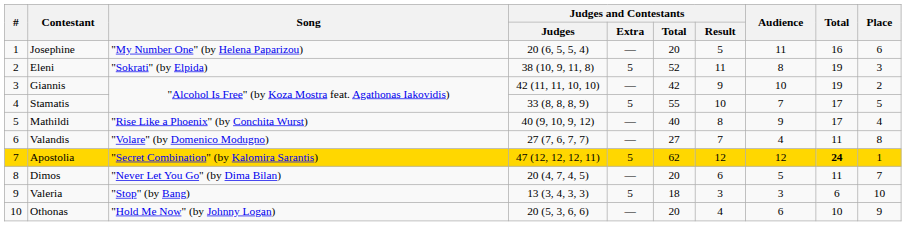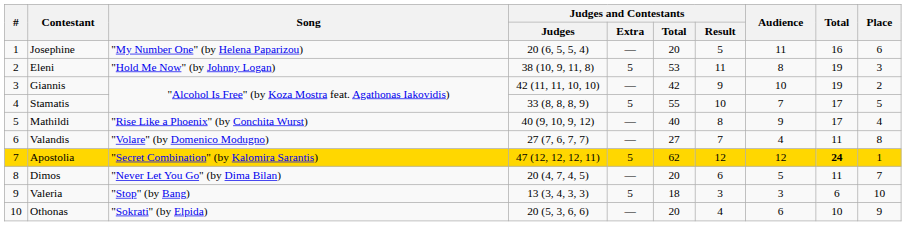 <table class="sortable wikitable" style="text-align:center;" width="100%">
 <tr>
 <th rowspan="2">#</th>
 <th rowspan="2">Contestant</th>
 <th rowspan="2">Song</th>
 <th colspan="4">Judges and Contestants</th>
 <th rowspan="2">Audience</th>
 <th rowspan="2">Total</th>
 <th rowspan="2">Place</th>
 </tr>
 <tr>
 <th width="11%">Judges</th>
 <th>Extra</th>
 <th>Total</th>
 <th>Result</th>
 </tr>
 <tr>
 <td>1</td>
 <td align="left">Josephine</td>
 <td align="left"> "<a href='#'>My Number One</a>" (by <a href='#'>Helena Paparizou</a>)</td>
 <td>20 (6, 5, 5, 4)</td>
 <td>—</td>
 <td>20</td>
 <td>5</td>
 <td>11</td>
 <td>16</td>
 <td>6</td>
 </tr>
 <tr>
 <td>2</td>
 <td align="left">Eleni</td>
-<td align="left"> "<a href='#'>Sokrati</a>" (by <a href='#'>Elpida</a>)</td>
+<td align="left"> "<a href='#'>Hold Me Now</a>" (by <a href='#'>Johnny Logan</a>)</td>
 <td>38 (10, 9, 11, 8)</td>
 <td>5</td>
-<td>52</td>
+<td>53</td>
 <td>11</td>
 <td>8</td>
 <td>19</td>
 <td>3</td>
 </tr>
 <tr>
 <td>3</td>
 <td align="left">Giannis</td>
 <td rowspan="2"> "<a href='#'>Alcohol Is Free</a>" (by <a href='#'>Koza Mostra</a> feat. <a href='#'>Agathonas Iakovidis</a>)</td>
 <td>42 (11, 11, 10, 10)</td>
 <td>—</td>
 <td>42</td>
 <td>9</td>
 <td>10</td>
 <td>19</td>
 <td>2</td>
 </tr>
 <tr>
 <td>4</td>
 <td align="left">Stamatis</td>
 <td>33 (8, 8, 8, 9)</td>
 <td>5</td>
 <td>55</td>
 <td>10</td>
 <td>7</td>
 <td>17</td>
 <td>5</td>
 </tr>
 <tr>
 <td>5</td>
 <td align="left">Mathildi</td>
 <td align="left"> "<a href='#'>Rise Like a Phoenix</a>" (by <a href='#'>Conchita Wurst</a>)</td>
 <td>40 (9, 10, 9, 12)</td>
 <td>—</td>
 <td>40</td>
 <td>8</td>
 <td>9</td>
 <td>17</td>
 <td>4</td>
 </tr>
 <tr>
 <td>6</td>
 <td align="left">Valandis</td>
 <td align="left"> "<a href='#'>Volare</a>" (by <a href='#'>Domenico Modugno</a>)</td>
 <td>27 (7, 6, 7, 7)</td>
 <td>—</td>
 <td>27</td>
 <td>7</td>
 <td>4</td>
 <td>11</td>
 <td>8</td>
 </tr>
 <tr bgcolor="gold">
 <td>7</td>
 <td align="left">Apostolia</td>
 <td align="left"> "<a href='#'>Secret Combination</a>" (by <a href='#'>Kalomira Sarantis</a>)</td>
 <td>47 (12, 12, 12, 11)</td>
 <td>5</td>
 <td>62</td>
 <td>12</td>
 <td>12</td>
 <td><strong>24</strong></td>
 <td>1</td>
 </tr>
 <tr>
 <td>8</td>
 <td align="left">Dimos</td>
 <td align="left"> "<a href='#'>Never Let You Go</a>" (by <a href='#'>Dima Bilan</a>)</td>
 <td>20 (4, 7, 4, 5)</td>
 <td>—</td>
 <td>20</td>
 <td>6</td>
 <td>5</td>
 <td>11</td>
 <td>7</td>
 </tr>
 <tr>
 <td>9</td>
 <td align="left">Valeria</td>
 <td align="left"> "<a href='#'>Stop</a>" (by <a href='#'>Bang</a>)</td>
 <td>13 (3, 4, 3, 3)</td>
 <td>5</td>
 <td>18</td>
 <td>3</td>
 <td>3</td>
 <td>6</td>
 <td>10</td>
 </tr>
 <tr>
 <td>10</td>
 <td align="left">Othonas</td>
-<td align="left"> "<a href='#'>Hold Me Now</a>" (by <a href='#'>Johnny Logan</a>)</td>
+<td align="left"> "<a href='#'>Sokrati</a>" (by <a href='#'>Elpida</a>)</td>
 <td>20 (5, 3, 6, 6)</td>
 <td>—</td>
 <td>20</td>
 <td>4</td>
 <td>6</td>
 <td>10</td>
 <td>9</td>
 </tr>
 </table>
